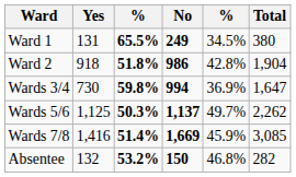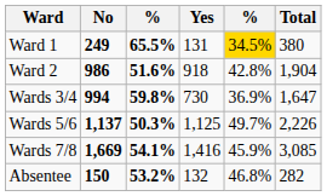 <table class="wikitable sortable">
 <tr>
 <th>Ward</th>
+<th data-sort-type="number">No</th>
+<th data-sort-type="number">%</th>
 <th data-sort-type="number">Yes</th>
-<th data-sort-type="number">%</th>
-<th data-sort-type="number">No</th>
 <th data-sort-type="number">%</th>
 <th data-sort-type="number">Total</th>
 </tr>
 <tr>
 <td>Ward 1</td>
+<td><strong>249</strong></td>
+<td><strong>65.5%</strong></td>
 <td>131</td>
-<td><strong>65.5%</strong></td>
-<td><strong>249</strong></td>
-<td>34.5%</td>
+<td style="background: gold;">34.5%</td>
 <td>380</td>
 </tr>
 <tr>
 <td>Ward 2</td>
+<td><strong>986</strong></td>
+<td><strong>51.6%</strong></td>
 <td>918</td>
-<td><strong>51.8%</strong></td>
-<td><strong>986</strong></td>
 <td>42.8%</td>
 <td>1,904</td>
 </tr>
 <tr>
 <td>Wards 3/4</td>
+<td><strong>994</strong></td>
+<td><strong>59.8%</strong></td>
 <td>730</td>
-<td><strong>59.8%</strong></td>
-<td><strong>994</strong></td>
 <td>36.9%</td>
 <td>1,647</td>
 </tr>
 <tr>
 <td>Wards 5/6</td>
+<td><strong>1,137</strong></td>
+<td><strong>50.3%</strong></td>
 <td>1,125</td>
-<td><strong>50.3%</strong></td>
-<td><strong>1,137</strong></td>
 <td>49.7%</td>
-<td>2,262</td>
+<td>2,226</td>
 </tr>
 <tr>
 <td>Wards 7/8</td>
+<td><strong>1,669</strong></td>
+<td><strong>54.1%</strong></td>
 <td>1,416</td>
-<td><strong>51.4%</strong></td>
-<td><strong>1,669</strong></td>
 <td>45.9%</td>
 <td>3,085</td>
 </tr>
 <tr>
 <td>Absentee</td>
+<td><strong>150</strong></td>
+<td><strong>53.2%</strong></td>
 <td>132</td>
-<td><strong>53.2%</strong></td>
-<td><strong>150</strong></td>
 <td>46.8%</td>
 <td>282</td>
 </tr>
 </table>
